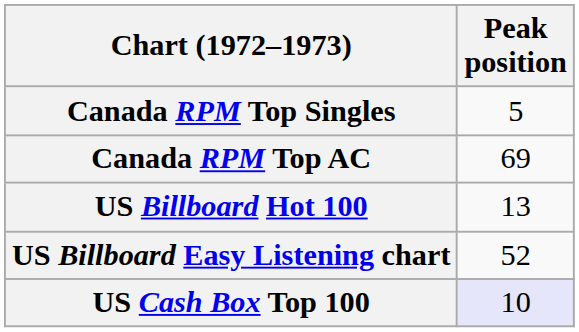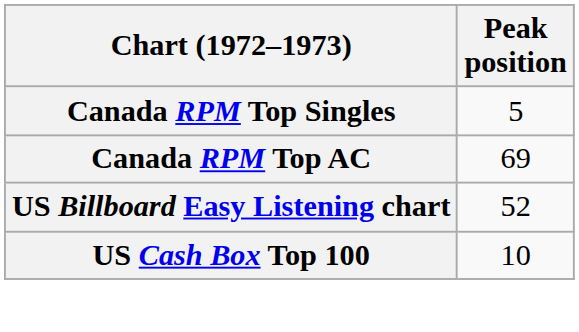 <table class="wikitable sortable plainrowheaders" style="text-align:center">
 <tr>
 <th>Chart (1972–1973)</th>
 <th>Peak<br>position</th>
 </tr>
 <tr>
 <th scope="row">Canada <em><a href='#'>RPM</a></em> Top Singles</th>
 <td>5</td>
 </tr>
 <tr>
 <th scope="row">Canada <em><a href='#'>RPM</a></em> Top AC</th>
 <td>69</td>
 </tr>
 <tr>
-<th scope="row">US <em><a href='#'>Billboard</a></em> <a href='#'>Hot 100</a></th>
-<td>13</td>
-</tr>
-<tr>
 <th scope="row">US <em>Billboard</em> <a href='#'>Easy Listening</a> chart </th>
 <td>52</td>
 </tr>
 <tr>
 <th scope="row">US <a href='#'><em>Cash Box</em></a> Top 100</th>
-<td style="background: lavender;">10</td>
+<td>10</td>
 </tr>
 </table>
